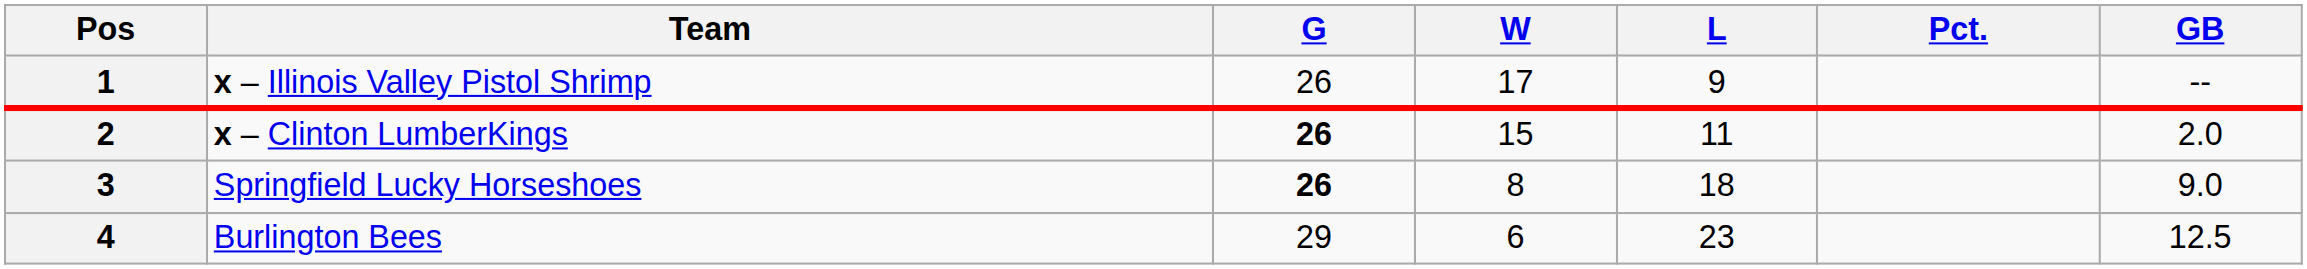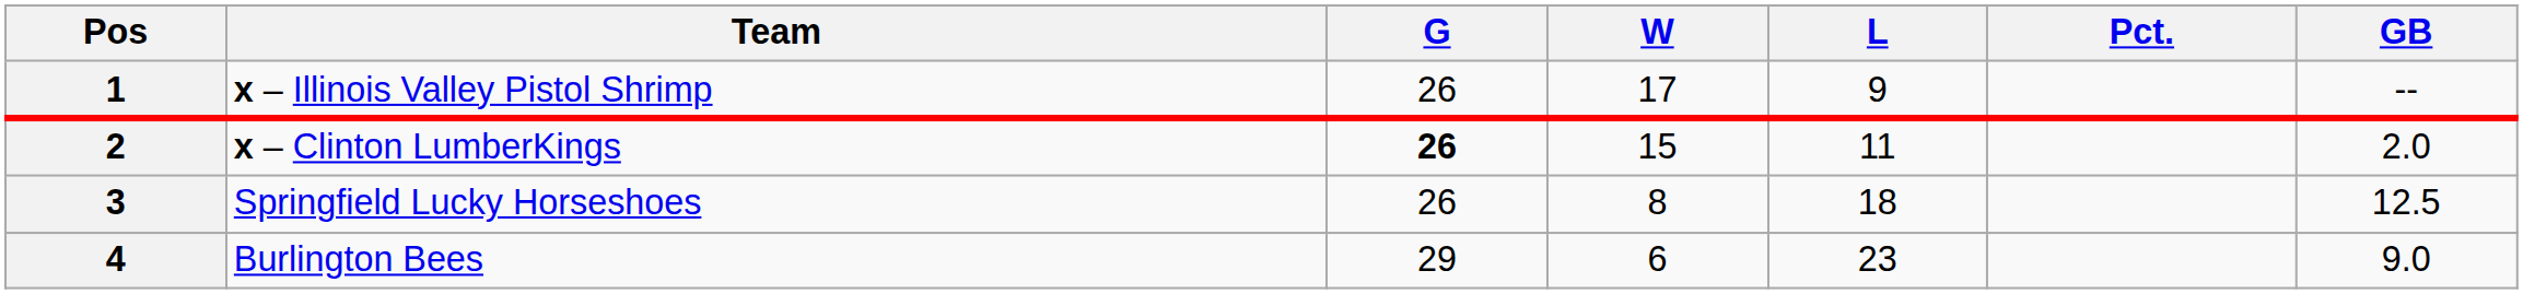 <table class="wikitable plainrowheaders" width="90%" style="text-align:center;">
 <tr>
 <th scope="col" width="5%">Pos</th>
 <th scope="col" width="25%">Team</th>
 <th scope="col" width="5%"><a href='#'>G</a></th>
 <th scope="col" width="5%"><a href='#'>W</a></th>
 <th scope="col" width="5%"><a href='#'>L</a></th>
 <th scope="col" width="7%"><a href='#'>Pct.</a></th>
 <th scope="col" width="5%"><a href='#'>GB</a></th>
 </tr>
 <tr>
 <th>1</th>
 <td style="text-align:left;"><strong>x</strong> – <a href='#'>Illinois Valley Pistol Shrimp</a></td>
 <td>26</td>
 <td>17</td>
 <td>9</td>
 <td></td>
 <td>--</td>
 </tr>
 <tr>
 </tr>
 <tr |- style="border-top:3px solid red;">
 <th>2</th>
 <td style="text-align:left;"><strong>x</strong> – <a href='#'>Clinton LumberKings</a></td>
 <td><strong>26</strong></td>
 <td>15</td>
 <td>11</td>
 <td></td>
 <td>2.0</td>
 </tr>
 <tr>
 <th>3</th>
 <td style="text-align:left;"><a href='#'>Springfield Lucky Horseshoes</a></td>
-<td><strong>26</strong></td>
+<td>26</td>
 <td>8</td>
 <td>18</td>
 <td></td>
-<td>9.0</td>
+<td>12.5</td>
 </tr>
 <tr>
 <th>4</th>
 <td style="text-align:left;"><a href='#'>Burlington Bees</a></td>
 <td>29</td>
 <td>6</td>
 <td>23</td>
 <td></td>
-<td>12.5</td>
+<td>9.0</td>
 </tr>
 </table>
